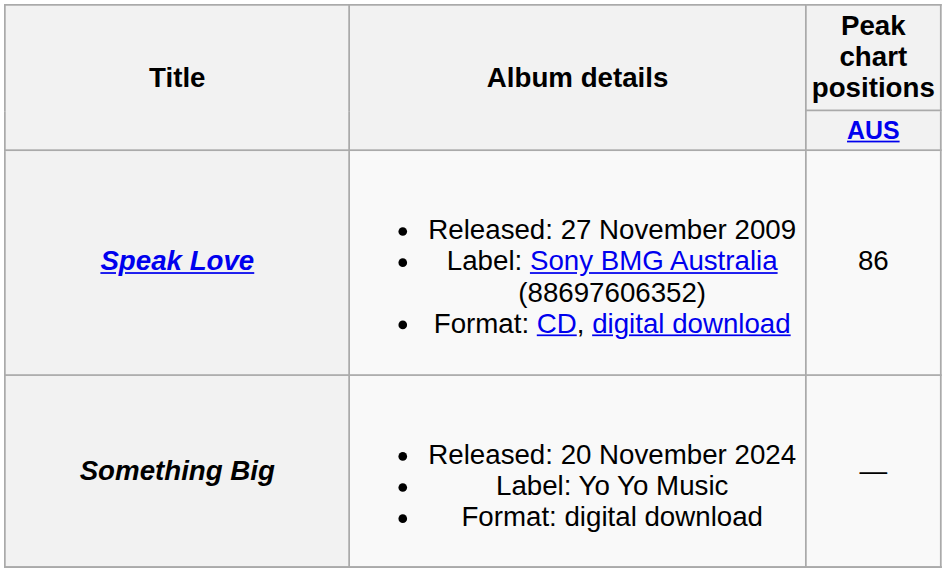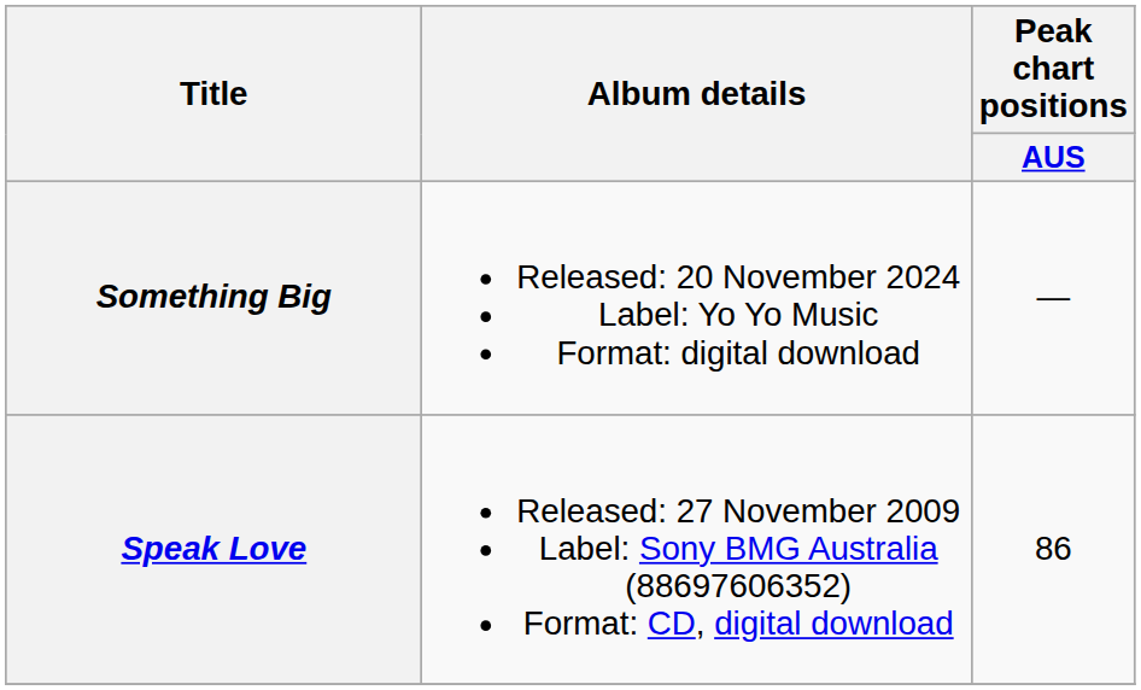 <table class="wikitable plainrowheaders" style="text-align:center;" border="1">
 <tr>
 <th scope="col" rowspan="2" style="width:12em;">Title</th>
 <th scope="col" rowspan="2" style="width:16em;">Album details</th>
 <th scope="col" colspan="1">Peak chart positions</th>
 </tr>
 <tr>
 <th scope="col" style="width:2.2em;font-size:90%;"><a href='#'>AUS</a><br></th>
 </tr>
 <tr>
+<th scope="row"><em>Something Big</em></th>
+<td><br><ul><li>Released: 20 November 2024</li><li>Label: Yo Yo Music</li><li>Format: digital download</li></ul></td>
+<td>—</td>
+</tr>
+<tr>
 <th scope="row"><em><a href='#'>Speak Love</a></em></th>
 <td><br><ul><li>Released: 27 November 2009</li><li>Label: <a href='#'>Sony BMG Australia</a> (88697606352)</li><li>Format: <a href='#'>CD</a>, <a href='#'>digital download</a></li></ul></td>
 <td>86</td>
 </tr>
 <tr>
-<th scope="row"><em>Something Big</em></th>
-<td><br><ul><li>Released: 20 November 2024</li><li>Label: Yo Yo Music</li><li>Format: digital download</li></ul></td>
-<td>—</td>
-</tr>
-<tr>
 </tr>
 </table>
